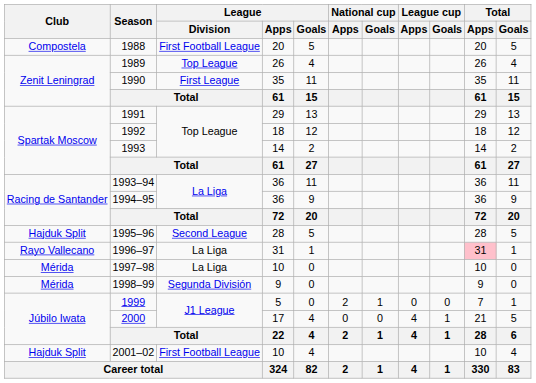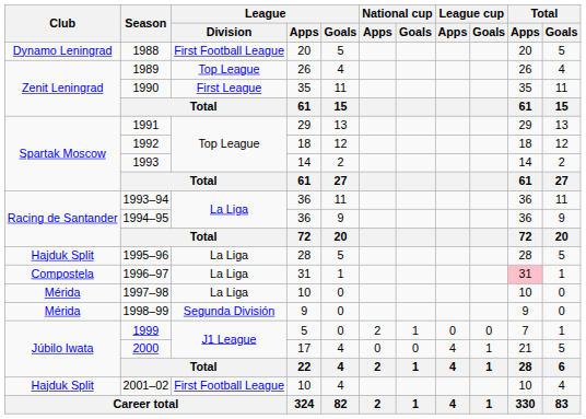 <table class="wikitable" style="text-align:center">
 <tr>
 <th rowspan="2">Club</th>
 <th rowspan="2">Season</th>
 <th colspan="3">League</th>
 <th colspan="2">National cup</th>
 <th colspan="2">League cup</th>
 <th colspan="2">Total</th>
 </tr>
 <tr>
 <th>Division</th>
 <th>Apps</th>
 <th>Goals</th>
 <th>Apps</th>
 <th>Goals</th>
 <th>Apps</th>
 <th>Goals</th>
 <th>Apps</th>
 <th>Goals</th>
 </tr>
 <tr>
-<td><a href='#'>Compostela</a></td>
+<td><a href='#'>Dynamo Leningrad</a></td>
 <td>1988</td>
 <td><a href='#'>First Football League</a></td>
 <td>20</td>
 <td>5</td>
 <td></td>
 <td></td>
 <td></td>
 <td></td>
 <td>20</td>
 <td>5</td>
 </tr>
 <tr>
 <td rowspan="3"><a href='#'>Zenit Leningrad</a></td>
 <td>1989</td>
 <td><a href='#'>Top League</a></td>
 <td>26</td>
 <td>4</td>
 <td></td>
 <td></td>
 <td></td>
 <td></td>
 <td>26</td>
 <td>4</td>
 </tr>
 <tr>
 <td>1990</td>
 <td><a href='#'>First League</a></td>
 <td>35</td>
 <td>11</td>
 <td></td>
 <td></td>
 <td></td>
 <td></td>
 <td>35</td>
 <td>11</td>
 </tr>
 <tr>
 <th colspan="2">Total</th>
 <th>61</th>
 <th>15</th>
 <th></th>
 <th></th>
 <th></th>
 <th></th>
 <th>61</th>
 <th>15</th>
 </tr>
 <tr>
 <td rowspan="4"><a href='#'>Spartak Moscow</a></td>
 <td>1991</td>
 <td rowspan="3">Top League</td>
 <td>29</td>
 <td>13</td>
 <td></td>
 <td></td>
 <td></td>
 <td></td>
 <td>29</td>
 <td>13</td>
 </tr>
 <tr>
 <td>1992</td>
 <td>18</td>
 <td>12</td>
 <td></td>
 <td></td>
 <td></td>
 <td></td>
 <td>18</td>
 <td>12</td>
 </tr>
 <tr>
 <td>1993</td>
 <td>14</td>
 <td>2</td>
 <td></td>
 <td></td>
 <td></td>
 <td></td>
 <td>14</td>
 <td>2</td>
 </tr>
 <tr>
 <th colspan="2">Total</th>
 <th>61</th>
 <th>27</th>
 <th></th>
 <th></th>
 <th></th>
 <th></th>
 <th>61</th>
 <th>27</th>
 </tr>
 <tr>
 <td rowspan="3"><a href='#'>Racing de Santander</a></td>
 <td>1993–94</td>
 <td rowspan="2"><a href='#'>La Liga</a></td>
 <td>36</td>
 <td>11</td>
 <td></td>
 <td></td>
 <td></td>
 <td></td>
 <td>36</td>
 <td>11</td>
 </tr>
 <tr>
 <td>1994–95</td>
 <td>36</td>
 <td>9</td>
 <td></td>
 <td></td>
 <td></td>
 <td></td>
 <td>36</td>
 <td>9</td>
 </tr>
 <tr>
 <th colspan="2">Total</th>
 <th>72</th>
 <th>20</th>
 <th></th>
 <th></th>
 <th></th>
 <th></th>
 <th>72</th>
 <th>20</th>
 </tr>
 <tr>
 <td><a href='#'>Hajduk Split</a></td>
 <td>1995–96</td>
-<td><a href='#'>Second League</a></td>
+<td>La Liga</td>
 <td>28</td>
 <td>5</td>
 <td></td>
 <td></td>
 <td></td>
 <td></td>
 <td>28</td>
 <td>5</td>
 </tr>
 <tr>
-<td><a href='#'>Rayo Vallecano</a></td>
+<td><a href='#'>Compostela</a></td>
 <td>1996–97</td>
 <td>La Liga</td>
 <td>31</td>
 <td>1</td>
 <td></td>
 <td></td>
 <td></td>
 <td></td>
 <td style="background: pink;">31</td>
 <td>1</td>
 </tr>
 <tr>
 <td><a href='#'>Mérida</a></td>
 <td>1997–98</td>
 <td>La Liga</td>
 <td>10</td>
 <td>0</td>
 <td></td>
 <td></td>
 <td></td>
 <td></td>
 <td>10</td>
 <td>0</td>
 </tr>
 <tr>
 <td><a href='#'>Mérida</a></td>
 <td>1998–99</td>
 <td><a href='#'>Segunda División</a></td>
 <td>9</td>
 <td>0</td>
 <td></td>
 <td></td>
 <td></td>
 <td></td>
 <td>9</td>
 <td>0</td>
 </tr>
 <tr>
 <td rowspan="3"><a href='#'>Júbilo Iwata</a></td>
 <td><a href='#'>1999</a></td>
 <td rowspan="2"><a href='#'>J1 League</a></td>
 <td>5</td>
 <td>0</td>
 <td>2</td>
 <td>1</td>
 <td>0</td>
 <td>0</td>
 <td>7</td>
 <td>1</td>
 </tr>
 <tr>
 <td><a href='#'>2000</a></td>
 <td>17</td>
 <td>4</td>
 <td>0</td>
 <td>0</td>
 <td>4</td>
 <td>1</td>
 <td>21</td>
 <td>5</td>
 </tr>
 <tr>
 <th colspan="2">Total</th>
 <th>22</th>
 <th>4</th>
 <th>2</th>
 <th>1</th>
 <th>4</th>
 <th>1</th>
 <th>28</th>
 <th>6</th>
 </tr>
 <tr>
 <td><a href='#'>Hajduk Split</a></td>
 <td>2001–02</td>
 <td><a href='#'>First Football League</a></td>
 <td>10</td>
 <td>4</td>
 <td></td>
 <td></td>
 <td></td>
 <td></td>
 <td>10</td>
 <td>4</td>
 </tr>
 <tr>
 <th colspan="3">Career total</th>
 <th>324</th>
 <th>82</th>
 <th>2</th>
 <th>1</th>
 <th>4</th>
 <th>1</th>
 <th>330</th>
 <th>83</th>
 </tr>
 </table>
